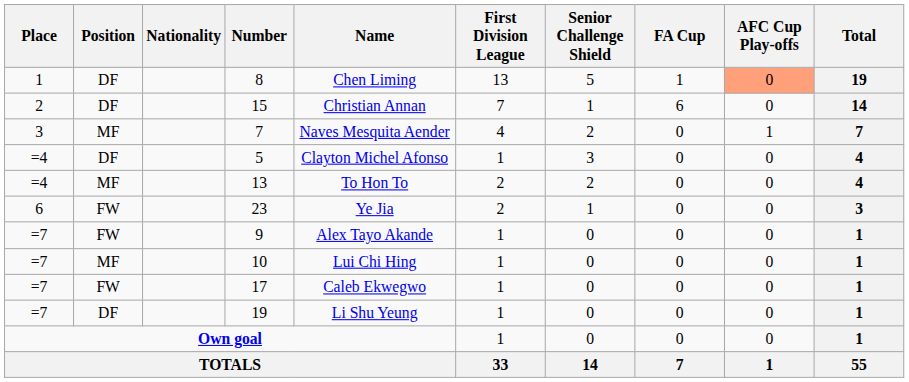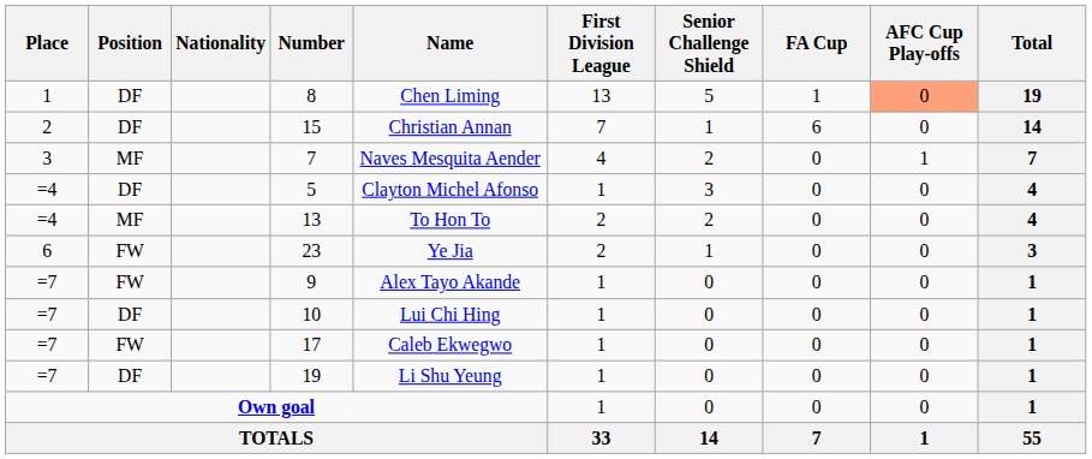 <table class="wikitable" style="font-size: 95%; text-align: center;">
 <tr>
 <th width=60>Place</th>
 <th width=60>Position</th>
 <th width=60>Nationality</th>
 <th width=60>Number</th>
 <th width=150>Name</th>
 <th width=80>First Division League</th>
 <th width=80>Senior Challenge Shield</th>
 <th width=80>FA Cup</th>
 <th width=80>AFC Cup<br>Play-offs</th>
 <th width=80><strong>Total</strong></th>
 </tr>
 <tr>
 <td>1</td>
 <td>DF</td>
 <td></td>
 <td>8</td>
 <td><a href='#'>Chen Liming</a></td>
 <td>13</td>
 <td>5</td>
 <td>1</td>
 <td style="background: lightsalmon;">0</td>
 <th>19</th>
 </tr>
 <tr>
 <td>2</td>
 <td>DF</td>
 <td></td>
 <td>15</td>
 <td><a href='#'>Christian Annan</a></td>
 <td>7</td>
 <td>1</td>
 <td>6</td>
 <td>0</td>
 <th>14</th>
 </tr>
 <tr>
 <td>3</td>
 <td>MF</td>
 <td></td>
 <td>7</td>
 <td><a href='#'>Naves Mesquita Aender</a></td>
 <td>4</td>
 <td>2</td>
 <td>0</td>
 <td>1</td>
 <th>7</th>
 </tr>
 <tr>
 <td>=4</td>
 <td>DF</td>
 <td></td>
 <td>5</td>
 <td><a href='#'>Clayton Michel Afonso</a></td>
 <td>1</td>
 <td>3</td>
 <td>0</td>
 <td>0</td>
 <th>4</th>
 </tr>
 <tr>
 <td>=4</td>
 <td>MF</td>
 <td></td>
 <td>13</td>
 <td><a href='#'>To Hon To</a></td>
 <td>2</td>
 <td>2</td>
 <td>0</td>
 <td>0</td>
 <th>4</th>
 </tr>
 <tr>
 <td>6</td>
 <td>FW</td>
 <td></td>
 <td>23</td>
 <td><a href='#'>Ye Jia</a></td>
 <td>2</td>
 <td>1</td>
 <td>0</td>
 <td>0</td>
 <th>3</th>
 </tr>
 <tr>
 <td>=7</td>
 <td>FW</td>
 <td></td>
 <td>9</td>
 <td><a href='#'>Alex Tayo Akande</a></td>
 <td>1</td>
 <td>0</td>
 <td>0</td>
 <td>0</td>
 <th>1</th>
 </tr>
 <tr>
 <td>=7</td>
-<td>MF</td>
+<td>DF</td>
 <td></td>
 <td>10</td>
 <td><a href='#'>Lui Chi Hing</a></td>
 <td>1</td>
 <td>0</td>
 <td>0</td>
 <td>0</td>
 <th>1</th>
 </tr>
 <tr>
 <td>=7</td>
 <td>FW</td>
 <td></td>
 <td>17</td>
 <td><a href='#'>Caleb Ekwegwo</a></td>
 <td>1</td>
 <td>0</td>
 <td>0</td>
 <td>0</td>
 <th>1</th>
 </tr>
 <tr>
 <td>=7</td>
 <td>DF</td>
 <td></td>
 <td>19</td>
 <td><a href='#'>Li Shu Yeung</a></td>
 <td>1</td>
 <td>0</td>
 <td>0</td>
 <td>0</td>
 <th>1</th>
 </tr>
 <tr>
 <td colspan="5"><strong><a href='#'>Own goal</a></strong></td>
 <td>1</td>
 <td>0</td>
 <td>0</td>
 <td>0</td>
 <th>1</th>
 </tr>
 <tr>
 <th colspan="5">TOTALS</th>
 <th>33</th>
 <th>14</th>
 <th>7</th>
 <th>1</th>
 <th>55</th>
 </tr>
 </table>
